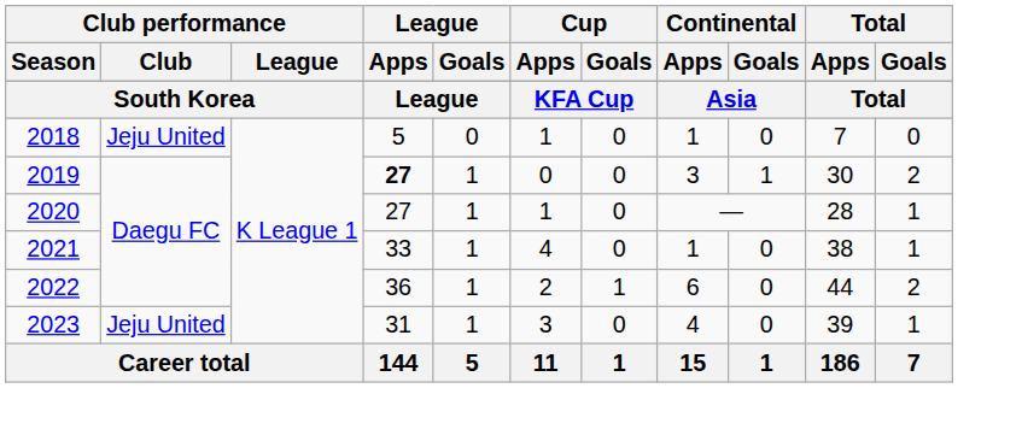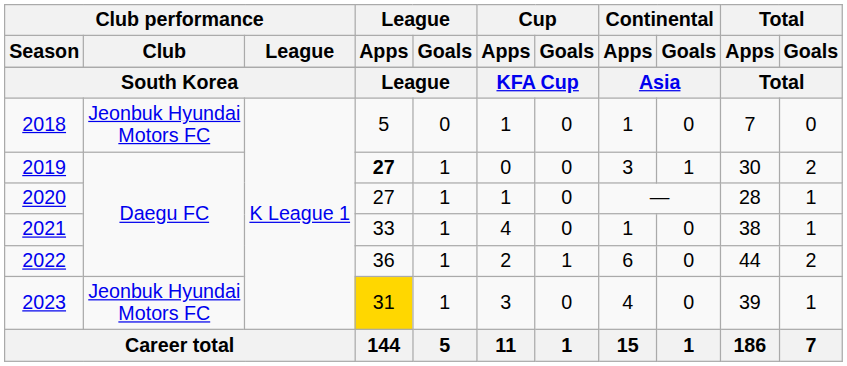 <table class="wikitable" style="text-align:center">
 <tr>
 <th colspan=3>Club performance</th>
 <th colspan=2>League</th>
 <th colspan=2>Cup</th>
 <th colspan=2>Continental</th>
 <th colspan=2>Total</th>
 </tr>
 <tr>
 <th>Season</th>
 <th>Club</th>
 <th>League</th>
 <th>Apps</th>
 <th>Goals</th>
 <th>Apps</th>
 <th>Goals</th>
 <th>Apps</th>
 <th>Goals</th>
 <th>Apps</th>
 <th>Goals</th>
 </tr>
 <tr>
 </tr>
 <tr>
 <th colspan=3>South Korea</th>
 <th colspan=2>League</th>
 <th colspan=2><a href='#'>KFA Cup</a></th>
 <th colspan=2><a href='#'>Asia</a></th>
 <th colspan=2>Total</th>
 </tr>
 <tr>
 <td><a href='#'>2018</a></td>
-<td rowspan="1"><a href='#'>Jeju United</a></td>
+<td><a href='#'>Jeonbuk Hyundai</a><br><a href='#'>Motors FC</a></td>
 <td rowspan="6"><a href='#'>K League 1</a></td>
 <td>5</td>
 <td>0</td>
 <td>1</td>
 <td>0</td>
 <td>1</td>
 <td>0</td>
 <td>7</td>
 <td>0</td>
 </tr>
 <tr>
 <td><a href='#'>2019</a></td>
 <td rowspan="4"><a href='#'>Daegu FC</a></td>
 <td><strong>27</strong></td>
 <td>1</td>
 <td>0</td>
 <td>0</td>
 <td>3</td>
 <td>1</td>
 <td>30</td>
 <td>2</td>
 </tr>
 <tr>
 <td><a href='#'>2020</a></td>
 <td>27</td>
 <td>1</td>
 <td>1</td>
 <td>0</td>
 <td colspan="2">—</td>
 <td>28</td>
 <td>1</td>
 </tr>
 <tr>
 <td><a href='#'>2021</a></td>
 <td>33</td>
 <td>1</td>
 <td>4</td>
 <td>0</td>
 <td>1</td>
 <td>0</td>
 <td>38</td>
 <td>1</td>
 </tr>
 <tr>
 <td><a href='#'>2022</a></td>
 <td>36</td>
 <td>1</td>
 <td>2</td>
 <td>1</td>
 <td>6</td>
 <td>0</td>
 <td>44</td>
 <td>2</td>
 </tr>
 <tr>
 <td><a href='#'>2023</a></td>
-<td rowspan="1"><a href='#'>Jeju United</a></td>
-<td>31</td>
+<td><a href='#'>Jeonbuk Hyundai</a><br><a href='#'>Motors FC</a></td>
+<td style="background: gold;">31</td>
 <td>1</td>
 <td>3</td>
 <td>0</td>
 <td>4</td>
 <td>0</td>
 <td>39</td>
 <td>1</td>
 </tr>
 <tr>
 <th colspan="3">Career total</th>
 <th>144</th>
 <th>5</th>
 <th>11</th>
 <th>1</th>
 <th>15</th>
 <th>1</th>
 <th>186</th>
 <th>7</th>
 </tr>
 </table>
